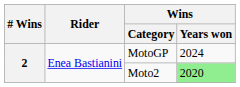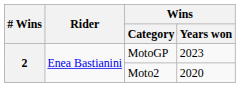 <table class="wikitable" style="font-size: 95%;">
 <tr>
 <th rowspan=2># Wins</th>
 <th rowspan=2>Rider</th>
 <th colspan=2>Wins</th>
 </tr>
 <tr>
 <th>Category</th>
 <th>Years won</th>
 </tr>
 <tr>
 <th rowspan=2>2</th>
 <td rowspan=2> <a href='#'>Enea Bastianini</a></td>
 <td>MotoGP</td>
-<td>2024</td>
+<td>2023</td>
 </tr>
 <tr>
 <td>Moto2</td>
-<td style="background: lightgreen;">2020</td>
+<td>2020</td>
 </tr>
 </table>
